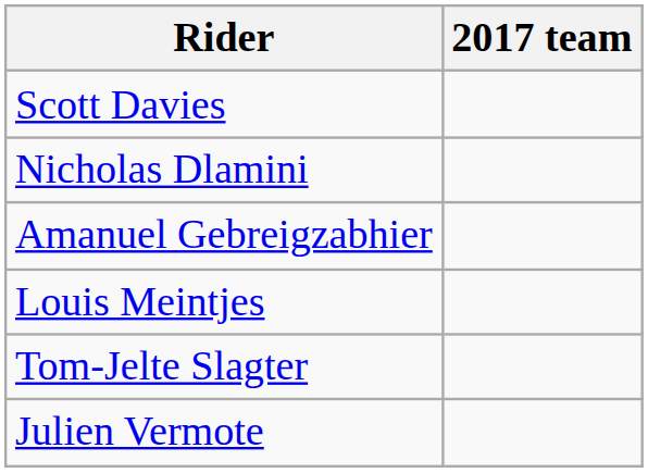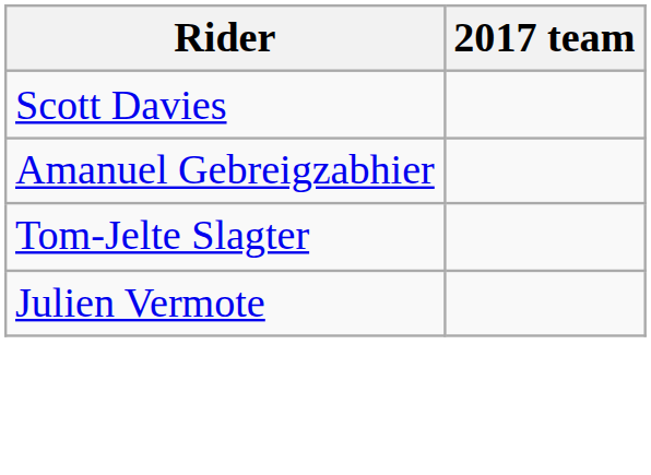 <table class="wikitable">
 <tr>
 <th>Rider</th>
 <th>2017 team</th>
 </tr>
 <tr>
 <td><a href='#'>Scott Davies</a></td>
 <td></td>
 </tr>
 <tr>
-<td><a href='#'>Nicholas Dlamini</a></td>
-<td></td>
-</tr>
-<tr>
 <td><a href='#'>Amanuel Gebreigzabhier</a></td>
-<td></td>
-</tr>
-<tr>
-<td><a href='#'>Louis Meintjes</a></td>
 <td></td>
 </tr>
 <tr>
 <td><a href='#'>Tom-Jelte Slagter</a></td>
 <td></td>
 </tr>
 <tr>
 <td><a href='#'>Julien Vermote</a></td>
 <td></td>
 </tr>
 </table>
